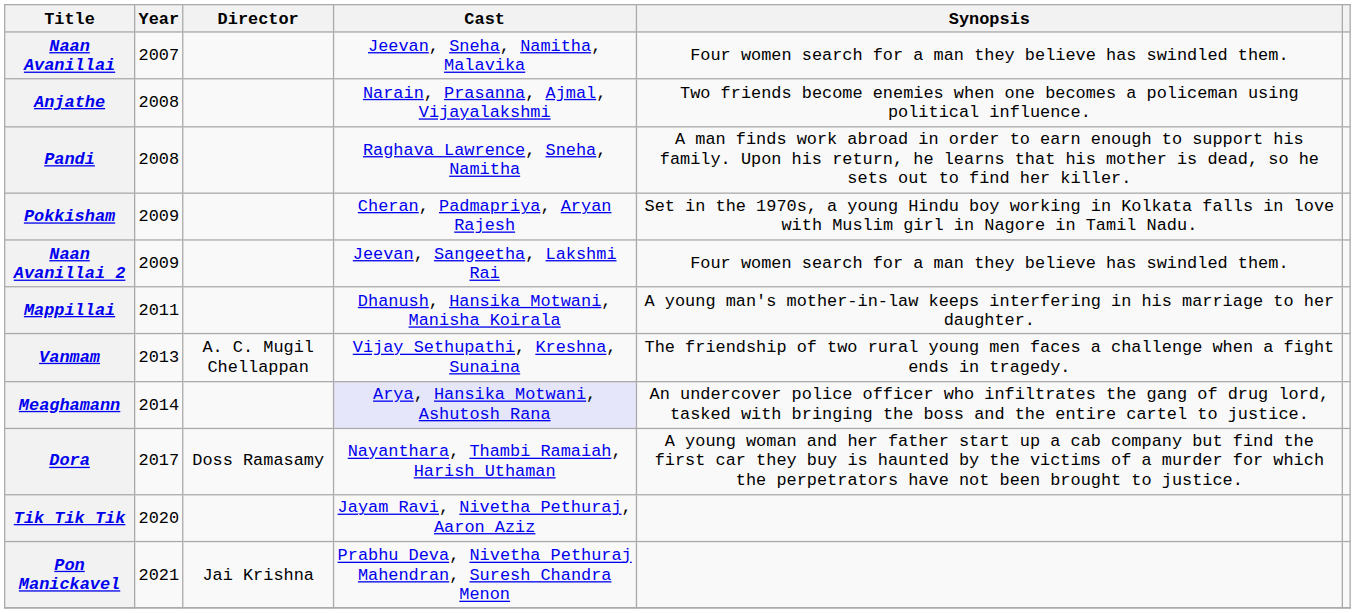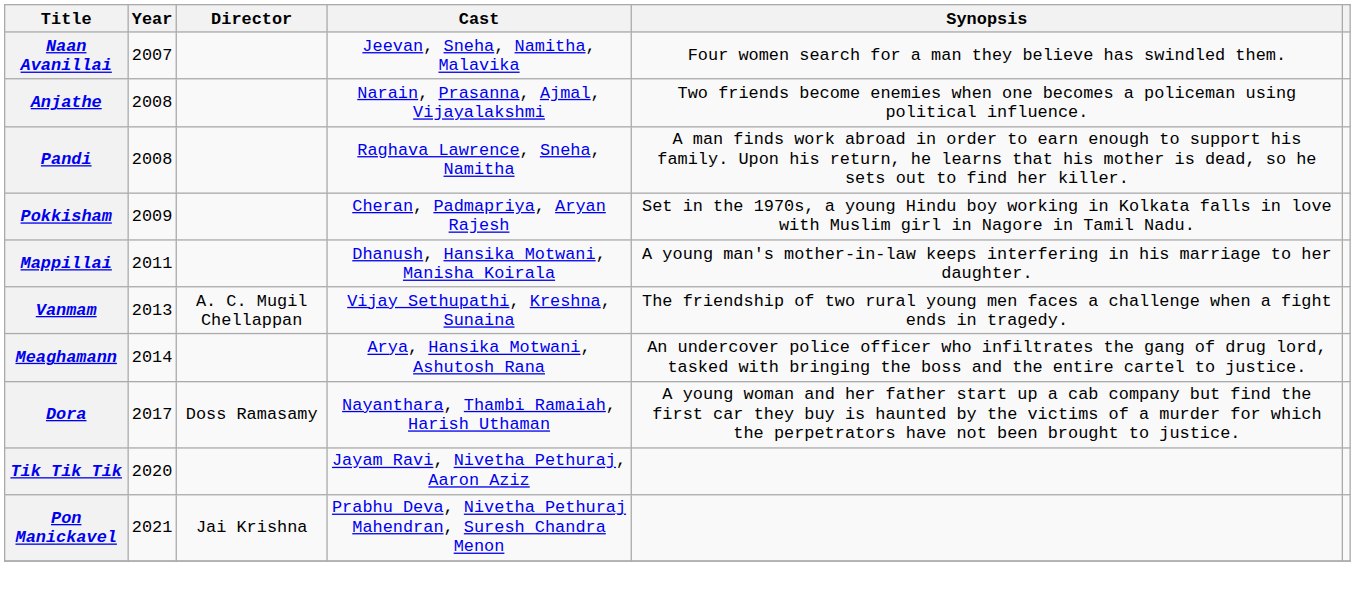 <table class="wikitable plainrowheaders sortable" style="width: 82%; text-align: center;">
 <tr>
 <th scope="col">Title</th>
 <th scope="col">Year</th>
 <th scope="col">Director</th>
 <th scope="col">Cast</th>
 <th scope="col" class="unsortable">Synopsis</th>
 <th scope="col" class="unsortable"></th>
 </tr>
 <tr>
 <th scope="row"><em><a href='#'>Naan Avanillai</a></em></th>
 <td>2007</td>
 <td></td>
 <td><a href='#'>Jeevan</a>, <a href='#'>Sneha</a>, <a href='#'>Namitha</a>, <a href='#'>Malavika</a></td>
 <td>Four women search for a man they believe has swindled them.</td>
 <td></td>
 </tr>
 <tr>
 <th scope="row"><em><a href='#'>Anjathe</a></em></th>
 <td>2008</td>
 <td></td>
 <td><a href='#'>Narain</a>, <a href='#'>Prasanna</a>, <a href='#'>Ajmal</a>, <a href='#'>Vijayalakshmi</a></td>
 <td>Two friends become enemies when one becomes a policeman using political influence.</td>
 <td></td>
 </tr>
 <tr>
 <th scope="row"><em><a href='#'>Pandi</a></em></th>
 <td>2008</td>
 <td></td>
 <td><a href='#'>Raghava Lawrence</a>, <a href='#'>Sneha</a>, <a href='#'>Namitha</a></td>
 <td>A man finds work abroad in order to earn enough to support his family. Upon his return, he learns that his mother is dead, so he sets out to find her killer.</td>
 <td></td>
 </tr>
 <tr>
 <th scope="row"><em><a href='#'>Pokkisham</a></em></th>
 <td>2009</td>
 <td></td>
 <td><a href='#'>Cheran</a>, <a href='#'>Padmapriya</a>, <a href='#'>Aryan Rajesh</a></td>
 <td>Set in the 1970s, a young Hindu boy working in Kolkata falls in love with Muslim girl in Nagore in Tamil Nadu.</td>
 <td></td>
 </tr>
 <tr>
-<th scope="row"><em><a href='#'>Naan Avanillai 2</a></em></th>
-<td>2009</td>
-<td></td>
-<td><a href='#'>Jeevan</a>, <a href='#'>Sangeetha</a>, <a href='#'>Lakshmi Rai</a></td>
-<td>Four women search for a man they believe has swindled them.</td>
-<td></td>
-</tr>
-<tr>
 <th scope="row"><em><a href='#'>Mappillai</a></em></th>
 <td>2011</td>
 <td></td>
 <td><a href='#'>Dhanush</a>, <a href='#'>Hansika Motwani</a>, <a href='#'>Manisha Koirala</a></td>
 <td>A young man's mother-in-law keeps interfering in his marriage to her daughter.</td>
 <td></td>
 </tr>
 <tr>
 <th scope="row"><em><a href='#'>Vanmam</a></em></th>
 <td>2013</td>
 <td>A. C. Mugil Chellappan</td>
 <td><a href='#'>Vijay Sethupathi</a>, <a href='#'>Kreshna</a>, <a href='#'>Sunaina</a></td>
 <td>The friendship of two rural young men faces a challenge when a fight ends in tragedy.</td>
 <td></td>
 </tr>
 <tr>
 <th scope="row"><em><a href='#'>Meaghamann</a></em></th>
 <td>2014</td>
 <td></td>
-<td style="background: lavender;"><a href='#'>Arya</a>, <a href='#'>Hansika Motwani</a>, <a href='#'>Ashutosh Rana</a></td>
+<td><a href='#'>Arya</a>, <a href='#'>Hansika Motwani</a>, <a href='#'>Ashutosh Rana</a></td>
 <td>An undercover police officer who infiltrates the gang of drug lord, tasked with bringing the boss and the entire cartel to justice.</td>
 <td></td>
 </tr>
 <tr>
 <th scope="row"><em><a href='#'>Dora</a></em></th>
 <td>2017</td>
 <td>Doss Ramasamy</td>
 <td><a href='#'>Nayanthara</a>, <a href='#'>Thambi Ramaiah</a>, <a href='#'>Harish Uthaman</a></td>
 <td>A young woman and her father start up a cab company but find the first car they buy is haunted by the victims of a murder for which the perpetrators have not been brought to justice.</td>
 <td></td>
 </tr>
 <tr>
 <th scope="row"><em><a href='#'>Tik Tik Tik</a></em></th>
 <td>2020</td>
 <td></td>
 <td><a href='#'>Jayam Ravi</a>, <a href='#'>Nivetha Pethuraj</a>, <a href='#'>Aaron Aziz</a></td>
 <td></td>
 <td></td>
 </tr>
 <tr>
 <th scope="row"><em><a href='#'>Pon Manickavel</a></em></th>
 <td>2021</td>
 <td>Jai Krishna</td>
 <td><a href='#'>Prabhu Deva</a>, <a href='#'>Nivetha Pethuraj</a> <a href='#'>Mahendran</a>, <a href='#'>Suresh Chandra Menon</a></td>
 <td></td>
 <td></td>
 </tr>
 <tr>
 </tr>
 </table>
